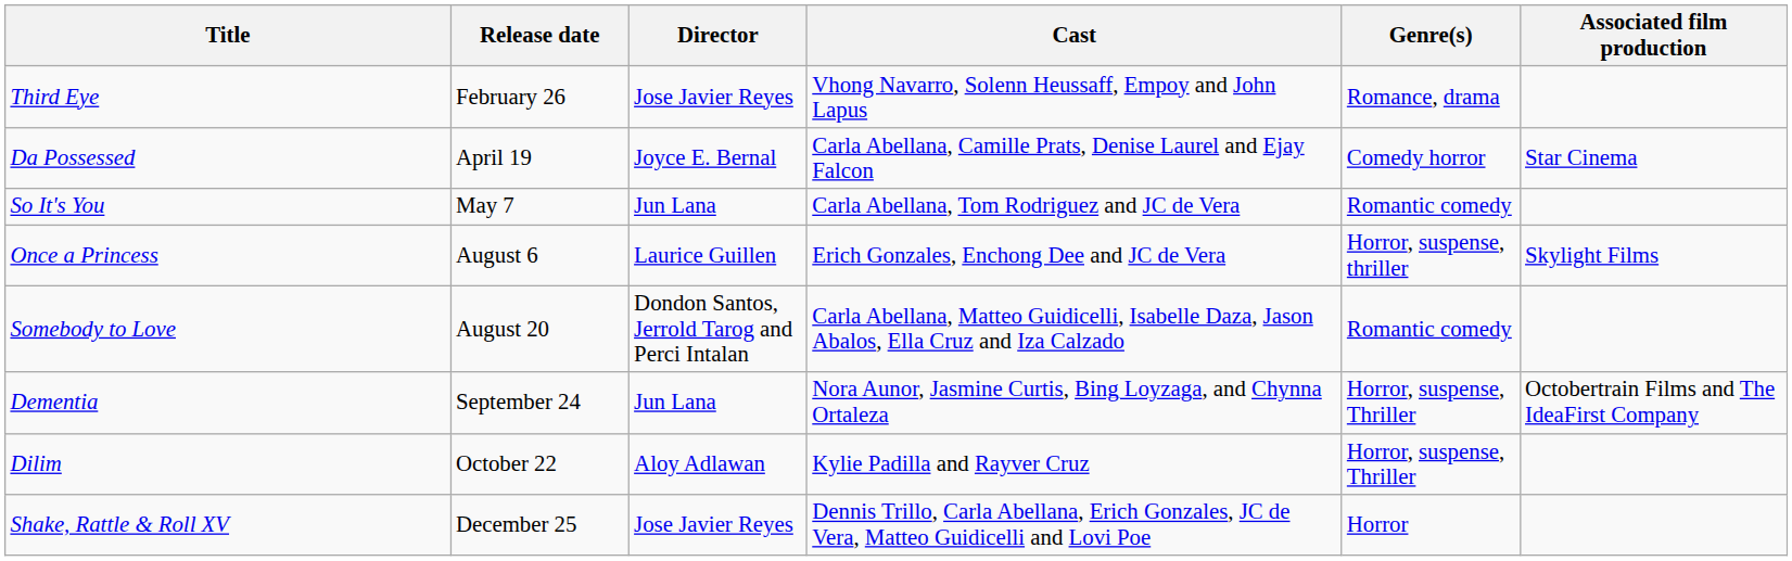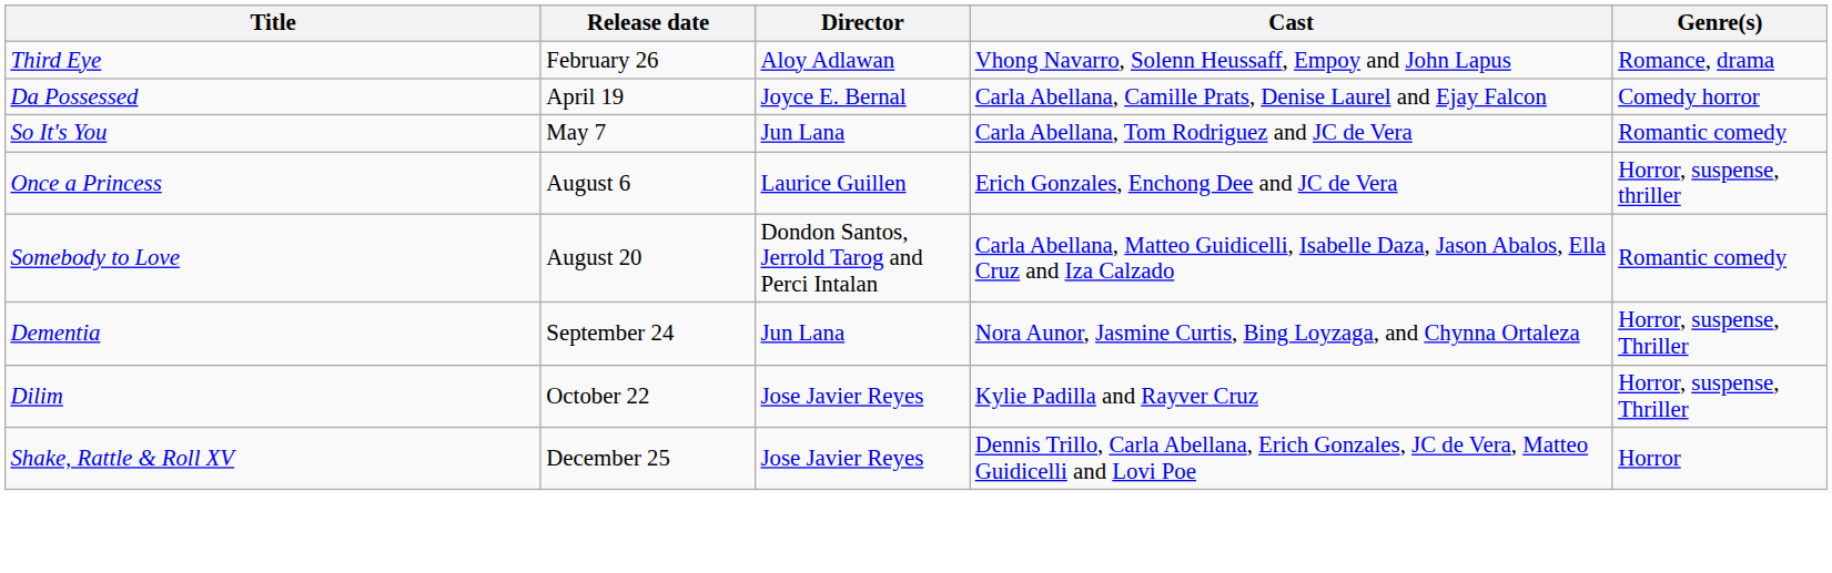 <table class="wikitable" style="width:100%;">
 <tr>
 <th style="width:25%;">Title</th>
 <th style="width:10%;">Release date</th>
 <th style="width:10%;">Director</th>
 <th style="width:30%;">Cast</th>
 <th style="width:10%;">Genre(s)</th>
-<th style="width:15%;">Associated film production</th>
 </tr>
 <tr>
 <td><em><a href='#'>Third Eye</a></em></td>
 <td>February 26</td>
-<td><a href='#'>Jose Javier Reyes</a></td>
+<td><a href='#'>Aloy Adlawan</a></td>
 <td><a href='#'>Vhong Navarro</a>, <a href='#'>Solenn Heussaff</a>, <a href='#'>Empoy</a> and <a href='#'>John Lapus</a></td>
 <td><a href='#'>Romance</a>, <a href='#'>drama</a></td>
-<td></td>
 </tr>
 <tr>
 <td><em><a href='#'>Da Possessed</a></em></td>
 <td>April 19</td>
 <td><a href='#'>Joyce E. Bernal</a></td>
 <td><a href='#'>Carla Abellana</a>, <a href='#'>Camille Prats</a>, <a href='#'>Denise Laurel</a> and <a href='#'>Ejay Falcon</a></td>
 <td><a href='#'>Comedy horror</a></td>
-<td><a href='#'>Star Cinema</a></td>
 </tr>
 <tr>
 <td><em><a href='#'>So It's You</a></em></td>
 <td>May 7</td>
 <td><a href='#'>Jun Lana</a></td>
 <td><a href='#'>Carla Abellana</a>, <a href='#'>Tom Rodriguez</a> and <a href='#'>JC de Vera</a></td>
 <td><a href='#'>Romantic comedy</a></td>
-<td></td>
 </tr>
 <tr>
 <td><em><a href='#'>Once a Princess</a></em></td>
 <td>August 6</td>
 <td><a href='#'>Laurice Guillen</a></td>
 <td><a href='#'>Erich Gonzales</a>, <a href='#'>Enchong Dee</a> and <a href='#'>JC de Vera</a></td>
 <td><a href='#'>Horror</a>, <a href='#'>suspense</a>, <a href='#'>thriller</a></td>
-<td><a href='#'>Skylight Films</a></td>
 </tr>
 <tr>
 <td><em><a href='#'>Somebody to Love</a></em></td>
 <td>August 20</td>
 <td>Dondon Santos, <a href='#'>Jerrold Tarog</a> and Perci Intalan</td>
 <td><a href='#'>Carla Abellana</a>, <a href='#'>Matteo Guidicelli</a>, <a href='#'>Isabelle Daza</a>, <a href='#'>Jason Abalos</a>, <a href='#'>Ella Cruz</a> and <a href='#'>Iza Calzado</a></td>
 <td><a href='#'>Romantic comedy</a></td>
-<td></td>
 </tr>
 <tr>
 <td><em><a href='#'>Dementia</a></em></td>
 <td>September 24</td>
 <td><a href='#'>Jun Lana</a></td>
 <td><a href='#'>Nora Aunor</a>, <a href='#'>Jasmine Curtis</a>, <a href='#'>Bing Loyzaga</a>, and <a href='#'>Chynna Ortaleza</a></td>
 <td><a href='#'>Horror</a>, <a href='#'>suspense</a>, <a href='#'>Thriller</a></td>
-<td>Octobertrain Films and <a href='#'>The IdeaFirst Company</a></td>
 </tr>
 <tr>
 <td><em><a href='#'>Dilim</a></em></td>
 <td>October 22</td>
-<td><a href='#'>Aloy Adlawan</a></td>
+<td><a href='#'>Jose Javier Reyes</a></td>
 <td><a href='#'>Kylie Padilla</a> and <a href='#'>Rayver Cruz</a></td>
 <td><a href='#'>Horror</a>, <a href='#'>suspense</a>, <a href='#'>Thriller</a></td>
-<td></td>
 </tr>
 <tr>
 <td><em><a href='#'>Shake, Rattle & Roll XV</a></em></td>
 <td>December 25</td>
 <td><a href='#'>Jose Javier Reyes</a></td>
 <td><a href='#'>Dennis Trillo</a>, <a href='#'>Carla Abellana</a>, <a href='#'>Erich Gonzales</a>, <a href='#'>JC de Vera</a>, <a href='#'>Matteo Guidicelli</a> and <a href='#'>Lovi Poe</a></td>
 <td><a href='#'>Horror</a></td>
-<td></td>
 </tr>
 </table>
